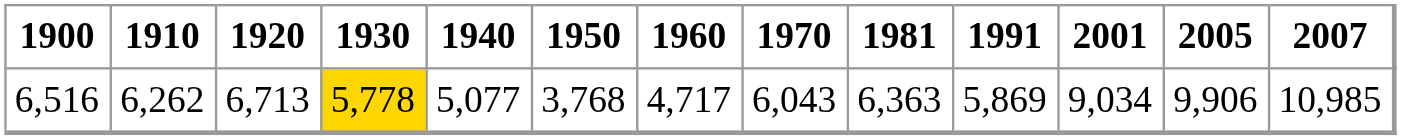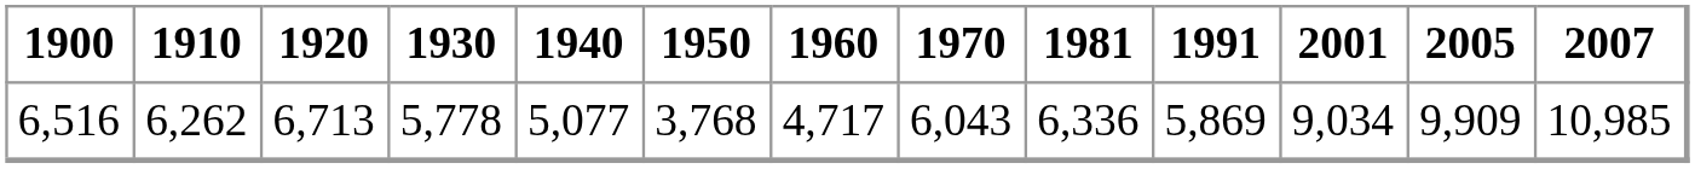 <table align="center" rules="all" cellspacing="0" cellpadding="4" style="border: 1px solid #999; border-right: 2px solid #999; border-bottom:2px solid #999">
 <tr>
 <th>1900</th>
 <th>1910</th>
 <th>1920</th>
 <th>1930</th>
 <th>1940</th>
 <th>1950</th>
 <th>1960</th>
 <th>1970</th>
 <th>1981</th>
 <th>1991</th>
 <th>2001</th>
 <th>2005</th>
 <th>2007</th>
 </tr>
 <tr>
 <td align=center>6,516</td>
 <td align=center>6,262</td>
 <td align=center>6,713</td>
-<td align=center style="background: gold;">5,778</td>
+<td align=center>5,778</td>
 <td align=center>5,077</td>
 <td align=center>3,768</td>
 <td align=center>4,717</td>
 <td align=center>6,043</td>
-<td align=center>6,363</td>
+<td align=center>6,336</td>
 <td align=center>5,869</td>
 <td align=center>9,034</td>
-<td align=center>9,906</td>
+<td align=center>9,909</td>
 <td align=center>10,985</td>
 </tr>
 </table>
